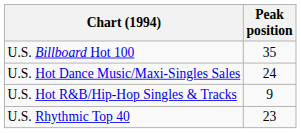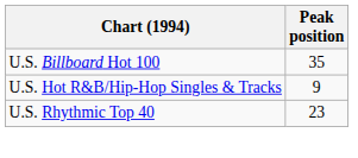 <table class="wikitable sortable">
 <tr>
 <th align="left">Chart (1994)</th>
 <th align="center">Peak<br>position</th>
 </tr>
 <tr>
 <td align="left">U.S. <a href='#'><em>Billboard</em> Hot 100</a></td>
 <td align="center">35</td>
 </tr>
 <tr>
-<td align="left">U.S. <a href='#'>Hot Dance Music/Maxi-Singles Sales</a></td>
-<td align="center">24</td>
-</tr>
-<tr>
 <td align="left">U.S. <a href='#'>Hot R&B/Hip-Hop Singles & Tracks</a></td>
 <td align="center">9</td>
 </tr>
 <tr>
 <td align="left">U.S. <a href='#'>Rhythmic Top 40</a></td>
 <td align="center">23</td>
 </tr>
 </table>
